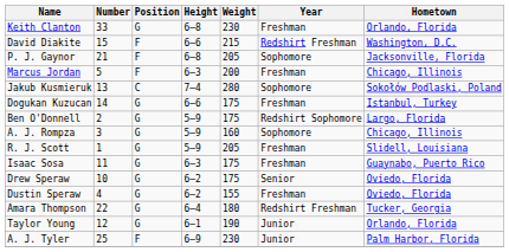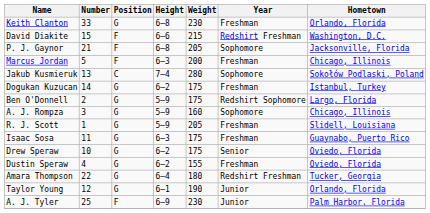 <table class="wikitable sortable" style="font-size: 95%;">
 <tr>
 <th>Name</th>
 <th>Number</th>
 <th>Position</th>
 <th>Height</th>
 <th>Weight</th>
 <th>Year</th>
 <th>Hometown</th>
 </tr>
 <tr>
 <td><a href='#'>Keith Clanton</a></td>
 <td>33</td>
 <td>G</td>
 <td>6–8</td>
 <td>230</td>
 <td>Freshman</td>
 <td><a href='#'>Orlando, Florida</a></td>
 </tr>
 <tr>
 <td>David Diakite</td>
 <td>15</td>
 <td>F</td>
 <td>6–6</td>
 <td>215</td>
 <td><a href='#'>Redshirt</a> Freshman</td>
 <td><a href='#'>Washington, D.C.</a></td>
 </tr>
 <tr>
 <td>P. J. Gaynor</td>
 <td>21</td>
 <td>F</td>
 <td>6–8</td>
 <td>205</td>
 <td>Sophomore</td>
 <td><a href='#'>Jacksonville, Florida</a></td>
 </tr>
 <tr>
 <td><a href='#'>Marcus Jordan</a></td>
 <td>5</td>
 <td>F</td>
 <td>6–3</td>
 <td>200</td>
 <td>Freshman</td>
 <td><a href='#'>Chicago, Illinois</a></td>
 </tr>
 <tr>
 <td>Jakub Kusmieruk</td>
 <td>13</td>
 <td>C</td>
 <td>7–4</td>
 <td>280</td>
 <td>Sophomore</td>
 <td><a href='#'>Sokołów Podlaski, Poland</a></td>
 </tr>
 <tr>
 <td>Dogukan Kuzucan</td>
 <td>14</td>
 <td>G</td>
-<td>6–6</td>
+<td>6–2</td>
 <td>175</td>
 <td>Freshman</td>
 <td><a href='#'>Istanbul, Turkey</a></td>
 </tr>
 <tr>
 <td>Ben O'Donnell</td>
 <td>2</td>
 <td>G</td>
 <td>5–9</td>
 <td>175</td>
 <td>Redshirt Sophomore</td>
 <td><a href='#'>Largo, Florida</a></td>
 </tr>
 <tr>
 <td>A. J. Rompza</td>
 <td>3</td>
 <td>G</td>
 <td>5–9</td>
 <td>160</td>
 <td>Sophomore</td>
 <td><a href='#'>Chicago, Illinois</a></td>
 </tr>
 <tr>
 <td>R. J. Scott</td>
 <td>1</td>
 <td>G</td>
 <td>5–9</td>
 <td>205</td>
 <td>Freshman</td>
 <td><a href='#'>Slidell, Louisiana</a></td>
 </tr>
 <tr>
 <td>Isaac Sosa</td>
 <td>11</td>
 <td>G</td>
 <td>6–3</td>
 <td>175</td>
 <td>Freshman</td>
 <td><a href='#'>Guaynabo, Puerto Rico</a></td>
 </tr>
 <tr>
 <td>Drew Speraw</td>
 <td>10</td>
 <td>G</td>
 <td>6–2</td>
 <td>175</td>
 <td>Senior</td>
 <td><a href='#'>Oviedo, Florida</a></td>
 </tr>
 <tr>
 <td>Dustin Speraw</td>
 <td>4</td>
 <td>G</td>
 <td>6–2</td>
 <td>155</td>
 <td>Freshman</td>
 <td><a href='#'>Oviedo, Florida</a></td>
 </tr>
 <tr>
 <td>Amara Thompson</td>
 <td>22</td>
 <td>G</td>
 <td>6–4</td>
 <td>180</td>
 <td>Redshirt Freshman</td>
 <td><a href='#'>Tucker, Georgia</a></td>
 </tr>
 <tr>
 <td>Taylor Young</td>
 <td>12</td>
 <td>G</td>
 <td>6–1</td>
 <td>190</td>
 <td>Junior</td>
 <td><a href='#'>Orlando, Florida</a></td>
 </tr>
 <tr>
 <td>A. J. Tyler</td>
 <td>25</td>
 <td>F</td>
 <td>6–9</td>
 <td>230</td>
 <td>Junior</td>
 <td><a href='#'>Palm Harbor, Florida</a></td>
 </tr>
 <tr>
 </tr>
 </table>
